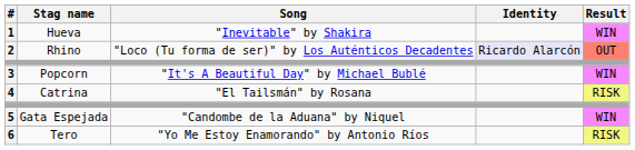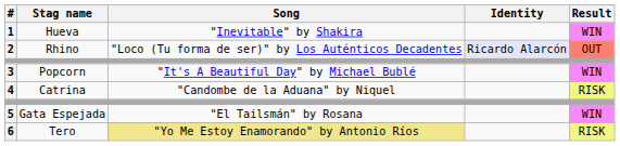 <table class="wikitable plainrowheaders" style="text-align: center;">
 <tr>
 <th>#</th>
 <th>Stag name</th>
 <th>Song</th>
 <th>Identity</th>
 <th>Result</th>
 </tr>
 <tr>
 <th><strong>1</strong></th>
 <td>Hueva</td>
 <td>"<a href='#'>Inevitable</a>" by <a href='#'>Shakira</a></td>
 <td></td>
 <td bgcolor="#F888FD">WIN</td>
 </tr>
 <tr>
 <th><strong>2</strong></th>
 <td>Rhino</td>
 <td>"Loco (Tu forma de ser)" by <a href='#'>Los Auténticos Decadentes</a></td>
 <td style="background: lavender;">Ricardo Alarcón</td>
 <td bgcolor="salmon">OUT</td>
 </tr>
 <tr>
 <td colspan="5" style="background:darkgray"></td>
 </tr>
 <tr>
 <th><strong>3</strong></th>
 <td>Popcorn</td>
 <td>"<a href='#'>It's A Beautiful Day</a>" by <a href='#'>Michael Bublé</a></td>
 <td></td>
 <td bgcolor="#F888FD">WIN</td>
 </tr>
 <tr>
 <th><strong>4</strong></th>
 <td>Catrina</td>
-<td>"El Tailsmán" by Rosana</td>
+<td>"Candombe de la Aduana" by Niquel</td>
 <td></td>
 <td bgcolor="#F3F781">RISK</td>
 </tr>
 <tr>
 <td colspan="5" style="background:darkgray"></td>
 </tr>
 <tr>
 <th><strong>5</strong></th>
 <td>Gata Espejada</td>
-<td>"Candombe de la Aduana" by Niquel</td>
+<td>"El Tailsmán" by Rosana</td>
 <td></td>
 <td bgcolor="#F888FD">WIN</td>
 </tr>
 <tr>
 <th><strong>6</strong></th>
 <td>Tero</td>
-<td>"Yo Me Estoy Enamorando" by Antonio Ríos</td>
+<td style="background: khaki;">"Yo Me Estoy Enamorando" by Antonio Ríos</td>
 <td></td>
 <td bgcolor="#F3F781">RISK</td>
 </tr>
 </table>
